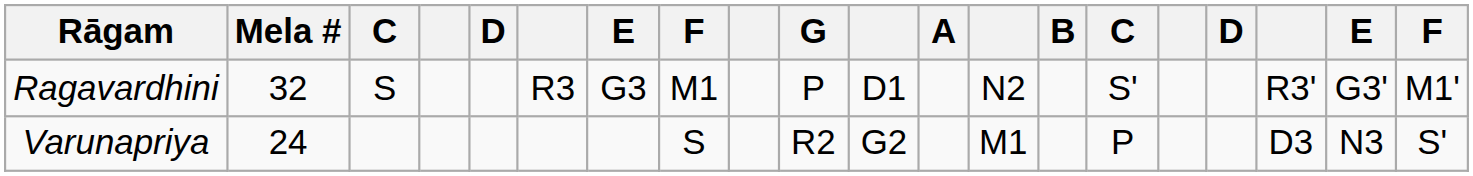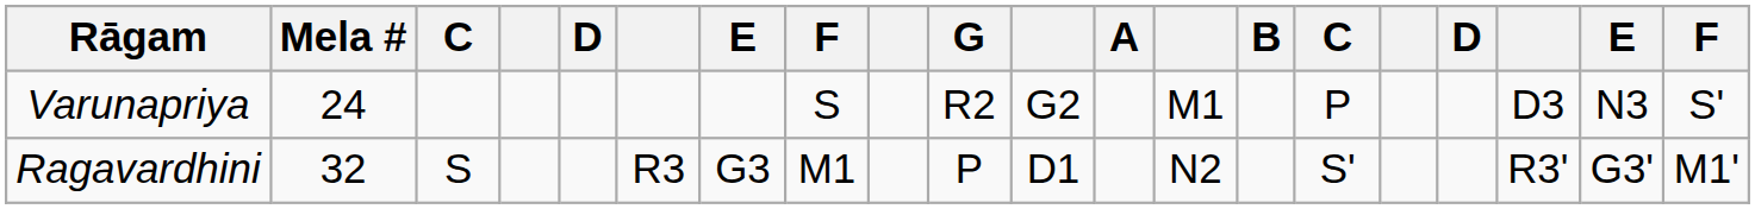 <table class="wikitable" style="text-align:center">
 <tr>
 <th>Rāgam</th>
 <th>Mela #</th>
 <th>C</th>
 <th></th>
 <th>D</th>
 <th></th>
 <th>E</th>
 <th>F</th>
 <th></th>
 <th>G</th>
 <th></th>
 <th>A</th>
 <th></th>
 <th>B</th>
 <th>C</th>
 <th></th>
 <th>D</th>
 <th></th>
 <th>E</th>
 <th>F</th>
 </tr>
 <tr>
+<td><em>Varunapriya</em></td>
+<td>24</td>
+<td></td>
+<td></td>
+<td></td>
+<td></td>
+<td></td>
+<td>S</td>
+<td></td>
+<td>R2</td>
+<td>G2</td>
+<td></td>
+<td>M1</td>
+<td></td>
+<td>P</td>
+<td></td>
+<td></td>
+<td>D3</td>
+<td>N3</td>
+<td>S'</td>
+</tr>
+<tr>
 <td><em>Ragavardhini</em></td>
 <td>32</td>
 <td width="25px">S</td>
 <td width="15px"></td>
 <td width="15px"></td>
 <td width="25px">R3</td>
 <td width="25px">G3</td>
 <td width="25px">M1</td>
 <td width="15px"></td>
 <td width="25px">P</td>
 <td width="25px">D1</td>
 <td width="15px"></td>
 <td width="25px">N2</td>
 <td width="15px"></td>
 <td width="25px">S'</td>
 <td width="15px"></td>
 <td width="15px"></td>
 <td width="25px">R3'</td>
 <td width="25px">G3'</td>
 <td width="25px">M1'</td>
 </tr>
-<tr>
-<td><em>Varunapriya</em></td>
-<td>24</td>
-<td></td>
-<td></td>
-<td></td>
-<td></td>
-<td></td>
-<td>S</td>
-<td></td>
-<td>R2</td>
-<td>G2</td>
-<td></td>
-<td>M1</td>
-<td></td>
-<td>P</td>
-<td></td>
-<td></td>
-<td>D3</td>
-<td>N3</td>
-<td>S'</td>
-</tr>
 </table>
